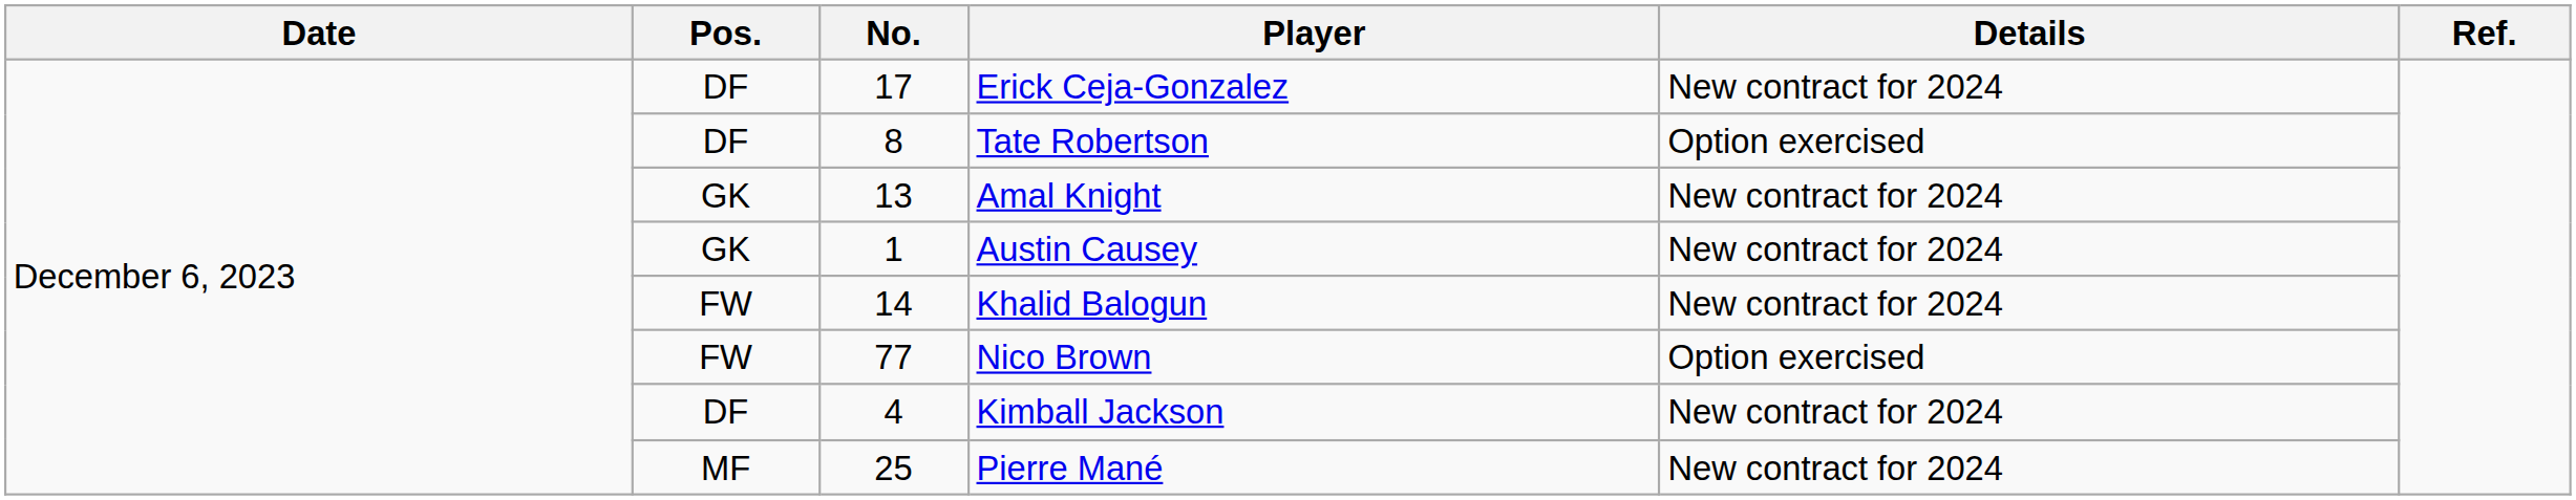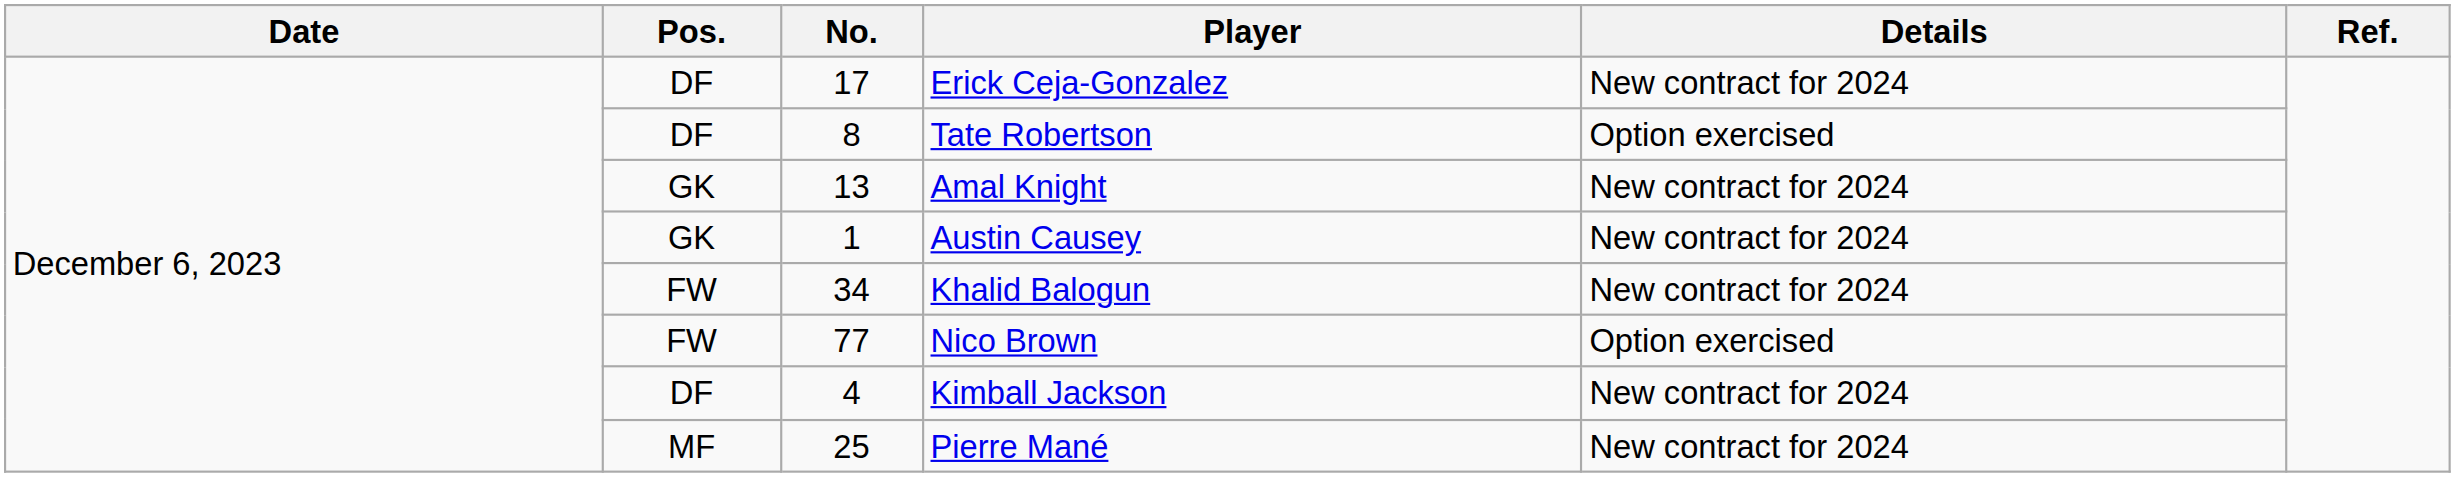 <table class="wikitable sortable" style="width:90%; text-align:left; font-size:95%; text-align:left;">
 <tr>
 <th>Date</th>
 <th>Pos.</th>
 <th>No.</th>
 <th>Player</th>
 <th>Details</th>
 <th>Ref.</th>
 </tr>
 <tr>
 <td rowspan="8">December 6, 2023</td>
 <td style="text-align:center;">DF</td>
 <td style="text-align:center;">17</td>
 <td align="left"> <a href='#'>Erick Ceja-Gonzalez</a></td>
 <td>New contract for 2024</td>
 <td rowspan="8"></td>
 </tr>
 <tr>
 <td style="text-align:center;">DF</td>
 <td style="text-align:center;">8</td>
 <td align="left"> <a href='#'>Tate Robertson</a></td>
 <td>Option exercised</td>
 </tr>
 <tr>
 <td style="text-align:center;">GK</td>
 <td style="text-align:center;">13</td>
 <td align="left"> <a href='#'>Amal Knight</a></td>
 <td>New contract for 2024</td>
 </tr>
 <tr>
 <td style="text-align:center;">GK</td>
 <td style="text-align:center;">1</td>
 <td align="left"> <a href='#'>Austin Causey</a></td>
 <td>New contract for 2024</td>
 </tr>
 <tr>
 <td style="text-align:center;">FW</td>
-<td style="text-align:center;">14</td>
+<td style="text-align:center;">34</td>
 <td align="left"> <a href='#'>Khalid Balogun</a></td>
 <td>New contract for 2024</td>
 </tr>
 <tr>
 <td style="text-align:center;">FW</td>
 <td style="text-align:center;">77</td>
 <td align="left"> <a href='#'>Nico Brown</a></td>
 <td>Option exercised</td>
 </tr>
 <tr>
 <td style="text-align:center;">DF</td>
 <td style="text-align:center;">4</td>
 <td align="left"> <a href='#'>Kimball Jackson</a></td>
 <td>New contract for 2024</td>
 </tr>
 <tr>
 <td style="text-align:center;">MF</td>
 <td style="text-align:center;">25</td>
 <td align="left"> <a href='#'>Pierre Mané</a></td>
 <td>New contract for 2024</td>
 </tr>
 </table>
